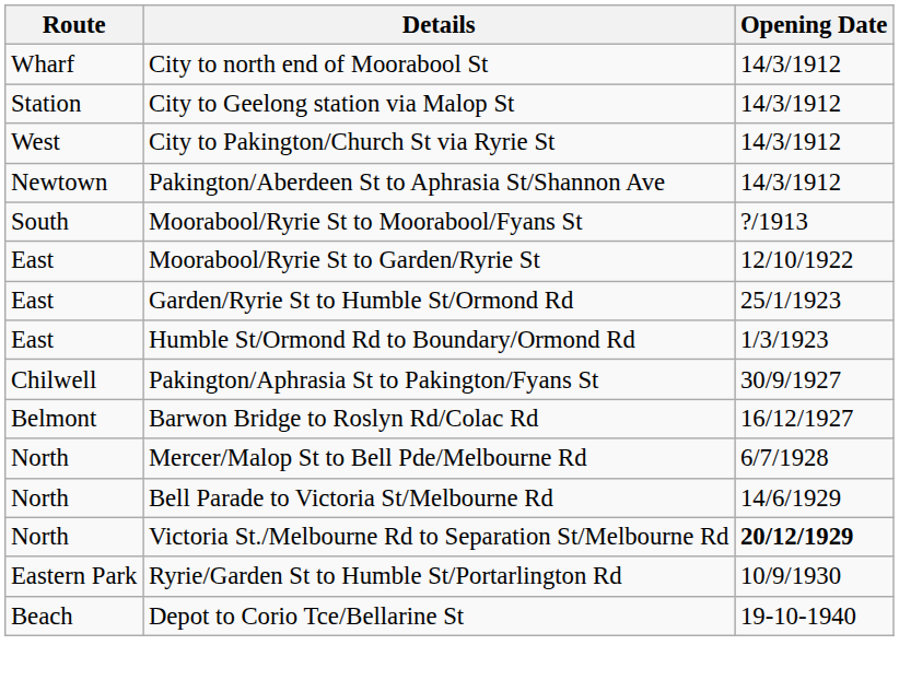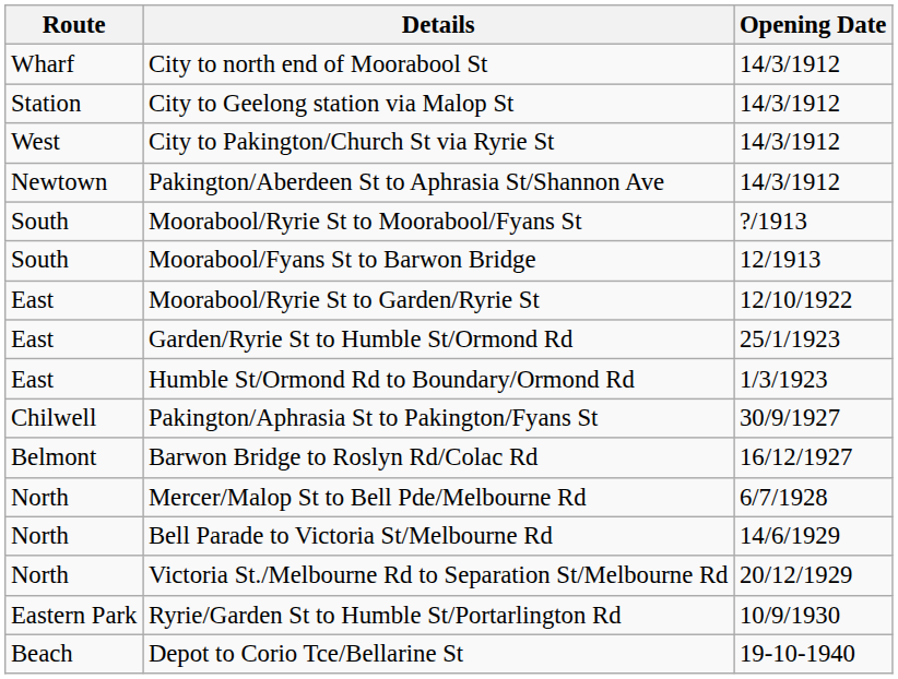 <table class="wikitable">
 <tr>
 <th>Route</th>
 <th>Details</th>
 <th>Opening Date</th>
 </tr>
 <tr>
 <td>Wharf</td>
 <td>City to north end of Moorabool St</td>
 <td>14/3/1912</td>
 </tr>
 <tr>
 <td>Station</td>
 <td>City to Geelong station via Malop St</td>
 <td>14/3/1912</td>
 </tr>
 <tr>
 <td>West</td>
 <td>City to Pakington/Church St via Ryrie St</td>
 <td>14/3/1912</td>
 </tr>
 <tr>
 <td>Newtown</td>
 <td>Pakington/Aberdeen St to Aphrasia St/Shannon Ave</td>
 <td>14/3/1912</td>
 </tr>
 <tr>
 <td>South</td>
 <td>Moorabool/Ryrie St to Moorabool/Fyans St</td>
 <td>?/1913</td>
+</tr>
+<tr>
+<td>South</td>
+<td>Moorabool/Fyans St to Barwon Bridge</td>
+<td>12/1913</td>
 </tr>
 <tr>
 <td>East</td>
 <td>Moorabool/Ryrie St to Garden/Ryrie St</td>
 <td>12/10/1922</td>
 </tr>
 <tr>
 <td>East</td>
 <td>Garden/Ryrie St to Humble St/Ormond Rd</td>
 <td>25/1/1923</td>
 </tr>
 <tr>
 <td>East</td>
 <td>Humble St/Ormond Rd to Boundary/Ormond Rd</td>
 <td>1/3/1923</td>
 </tr>
 <tr>
 <td>Chilwell</td>
 <td>Pakington/Aphrasia St to Pakington/Fyans St</td>
 <td>30/9/1927</td>
 </tr>
 <tr>
 <td>Belmont</td>
 <td>Barwon Bridge to Roslyn Rd/Colac Rd</td>
 <td>16/12/1927</td>
 </tr>
 <tr>
 <td>North</td>
 <td>Mercer/Malop St to Bell Pde/Melbourne Rd</td>
 <td>6/7/1928</td>
 </tr>
 <tr>
 <td>North</td>
 <td>Bell Parade to Victoria St/Melbourne Rd</td>
 <td>14/6/1929</td>
 </tr>
 <tr>
 <td>North</td>
 <td>Victoria St./Melbourne Rd to Separation St/Melbourne Rd</td>
-<td><strong>20/12/1929</strong></td>
+<td>20/12/1929</td>
 </tr>
 <tr>
 <td>Eastern Park</td>
 <td>Ryrie/Garden St to Humble St/Portarlington Rd</td>
 <td>10/9/1930</td>
 </tr>
 <tr>
 <td>Beach</td>
 <td>Depot to Corio Tce/Bellarine St</td>
 <td>19-10-1940</td>
 </tr>
 </table>
